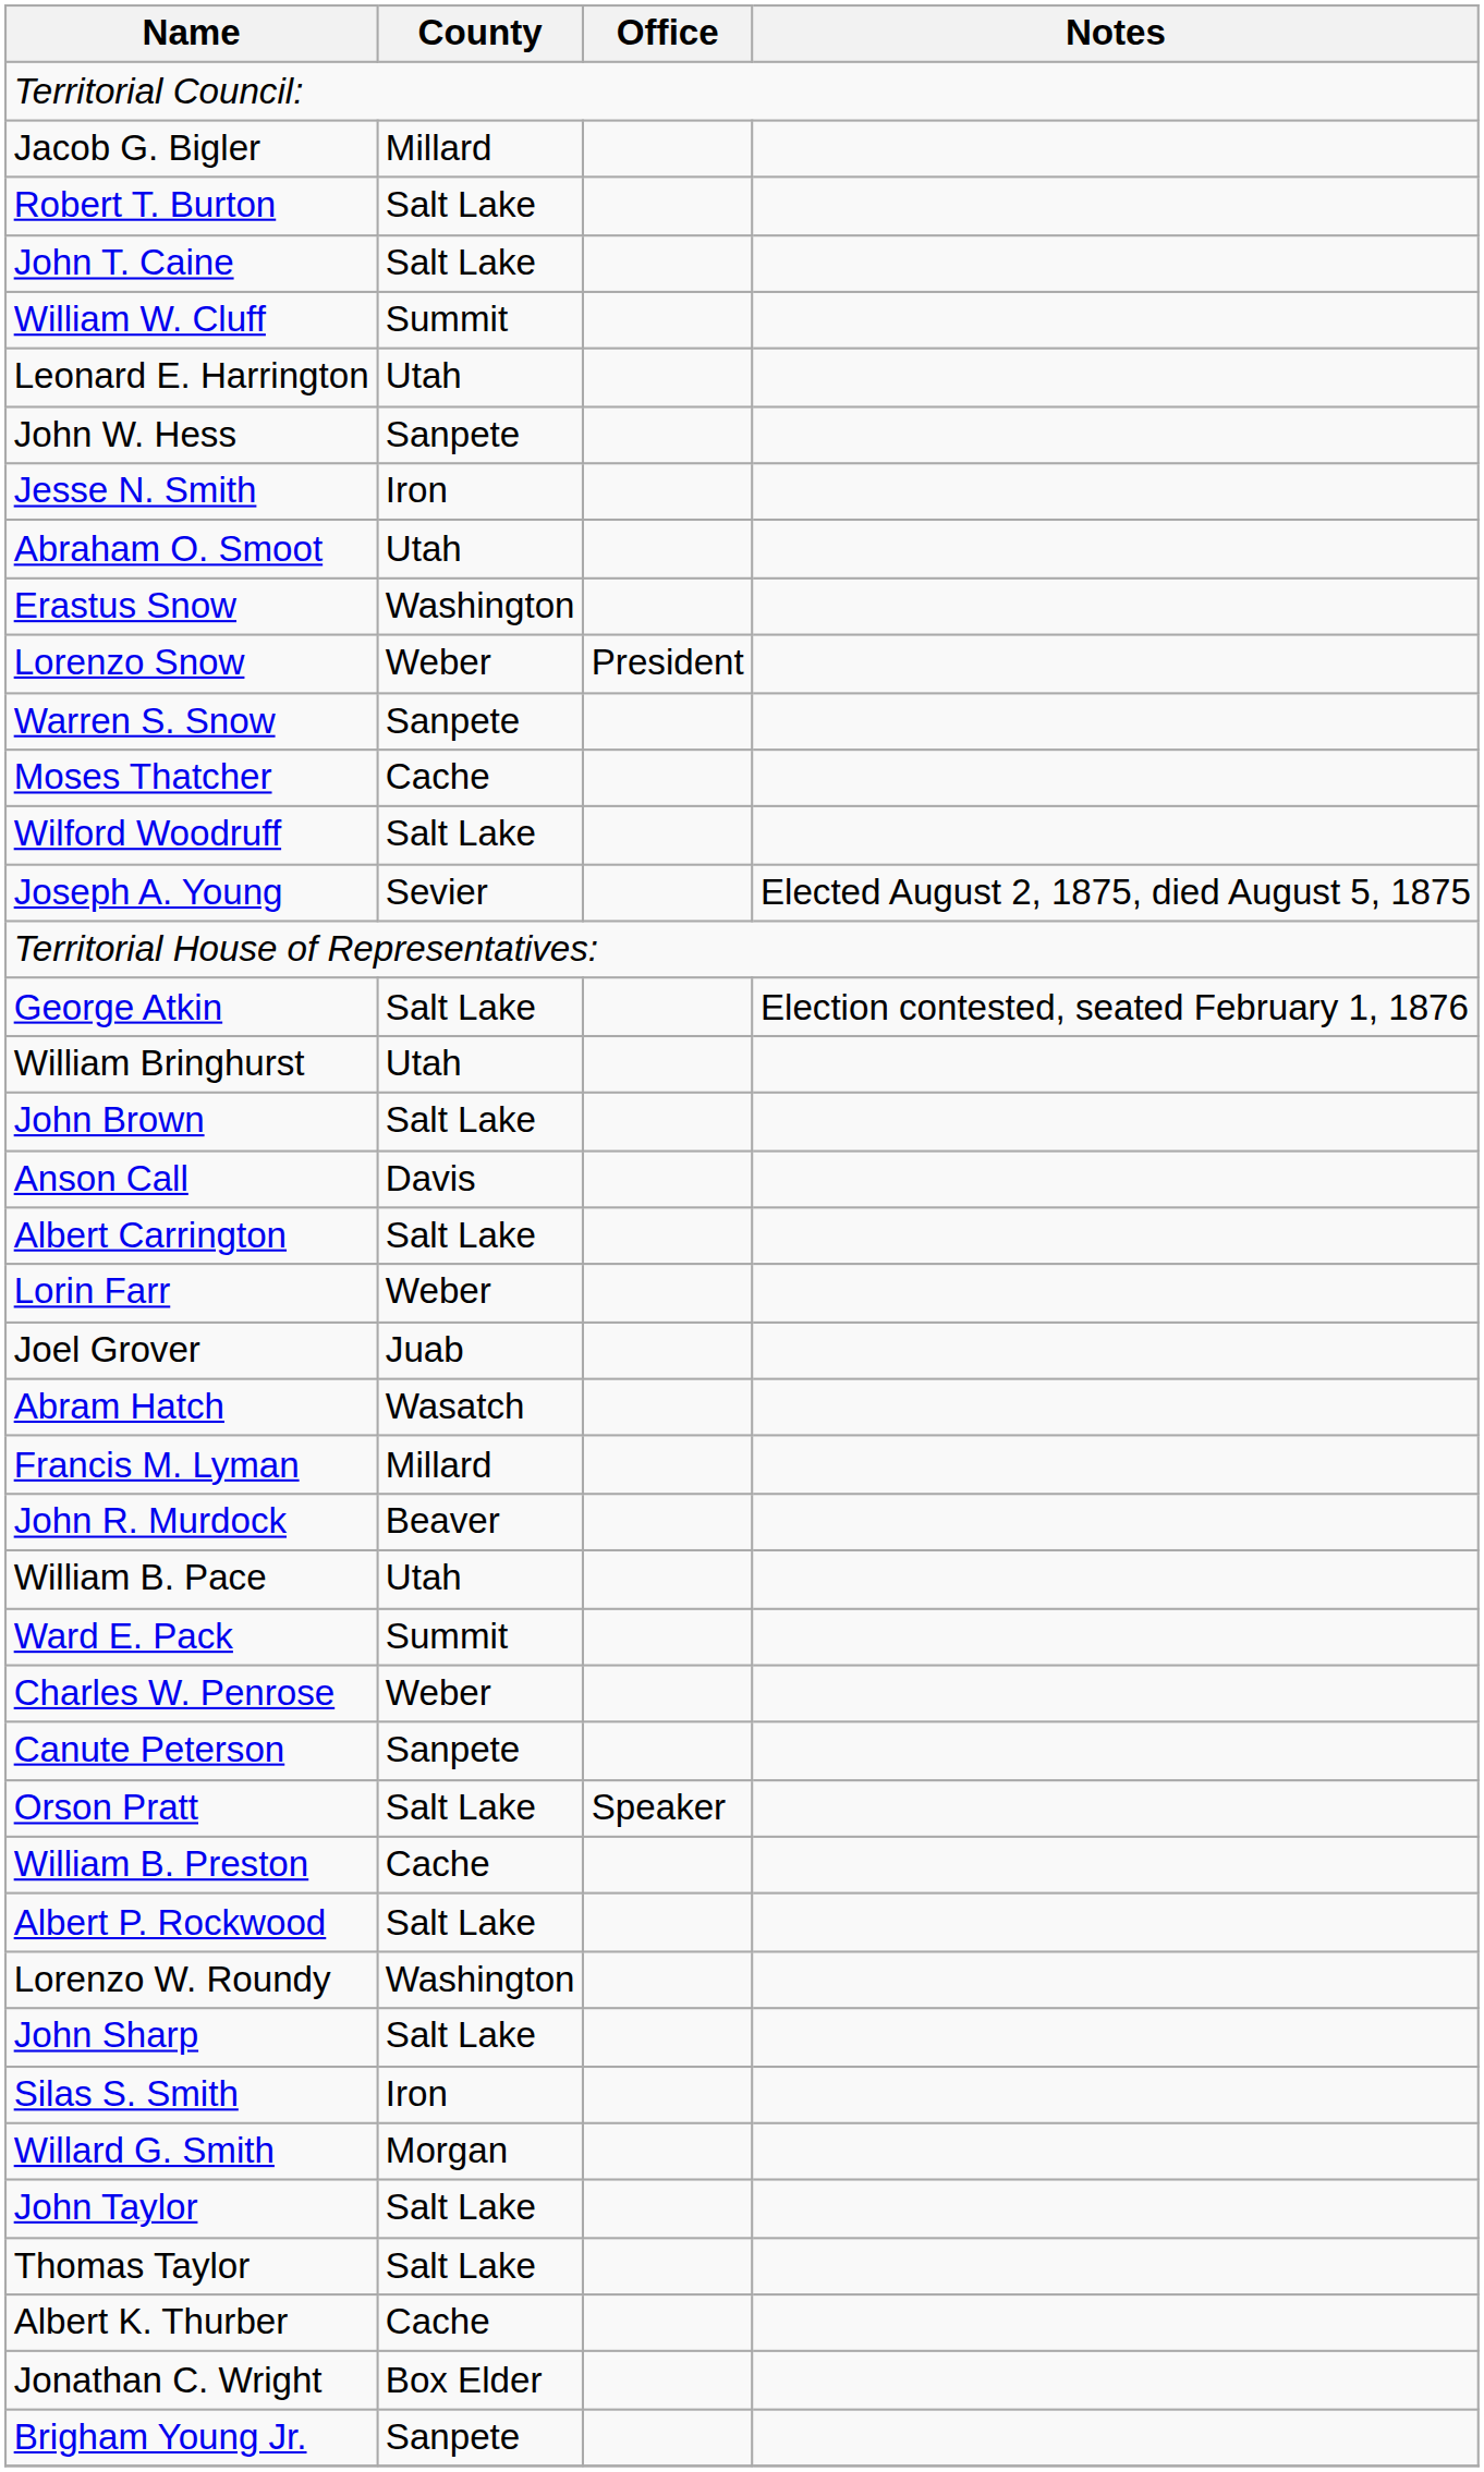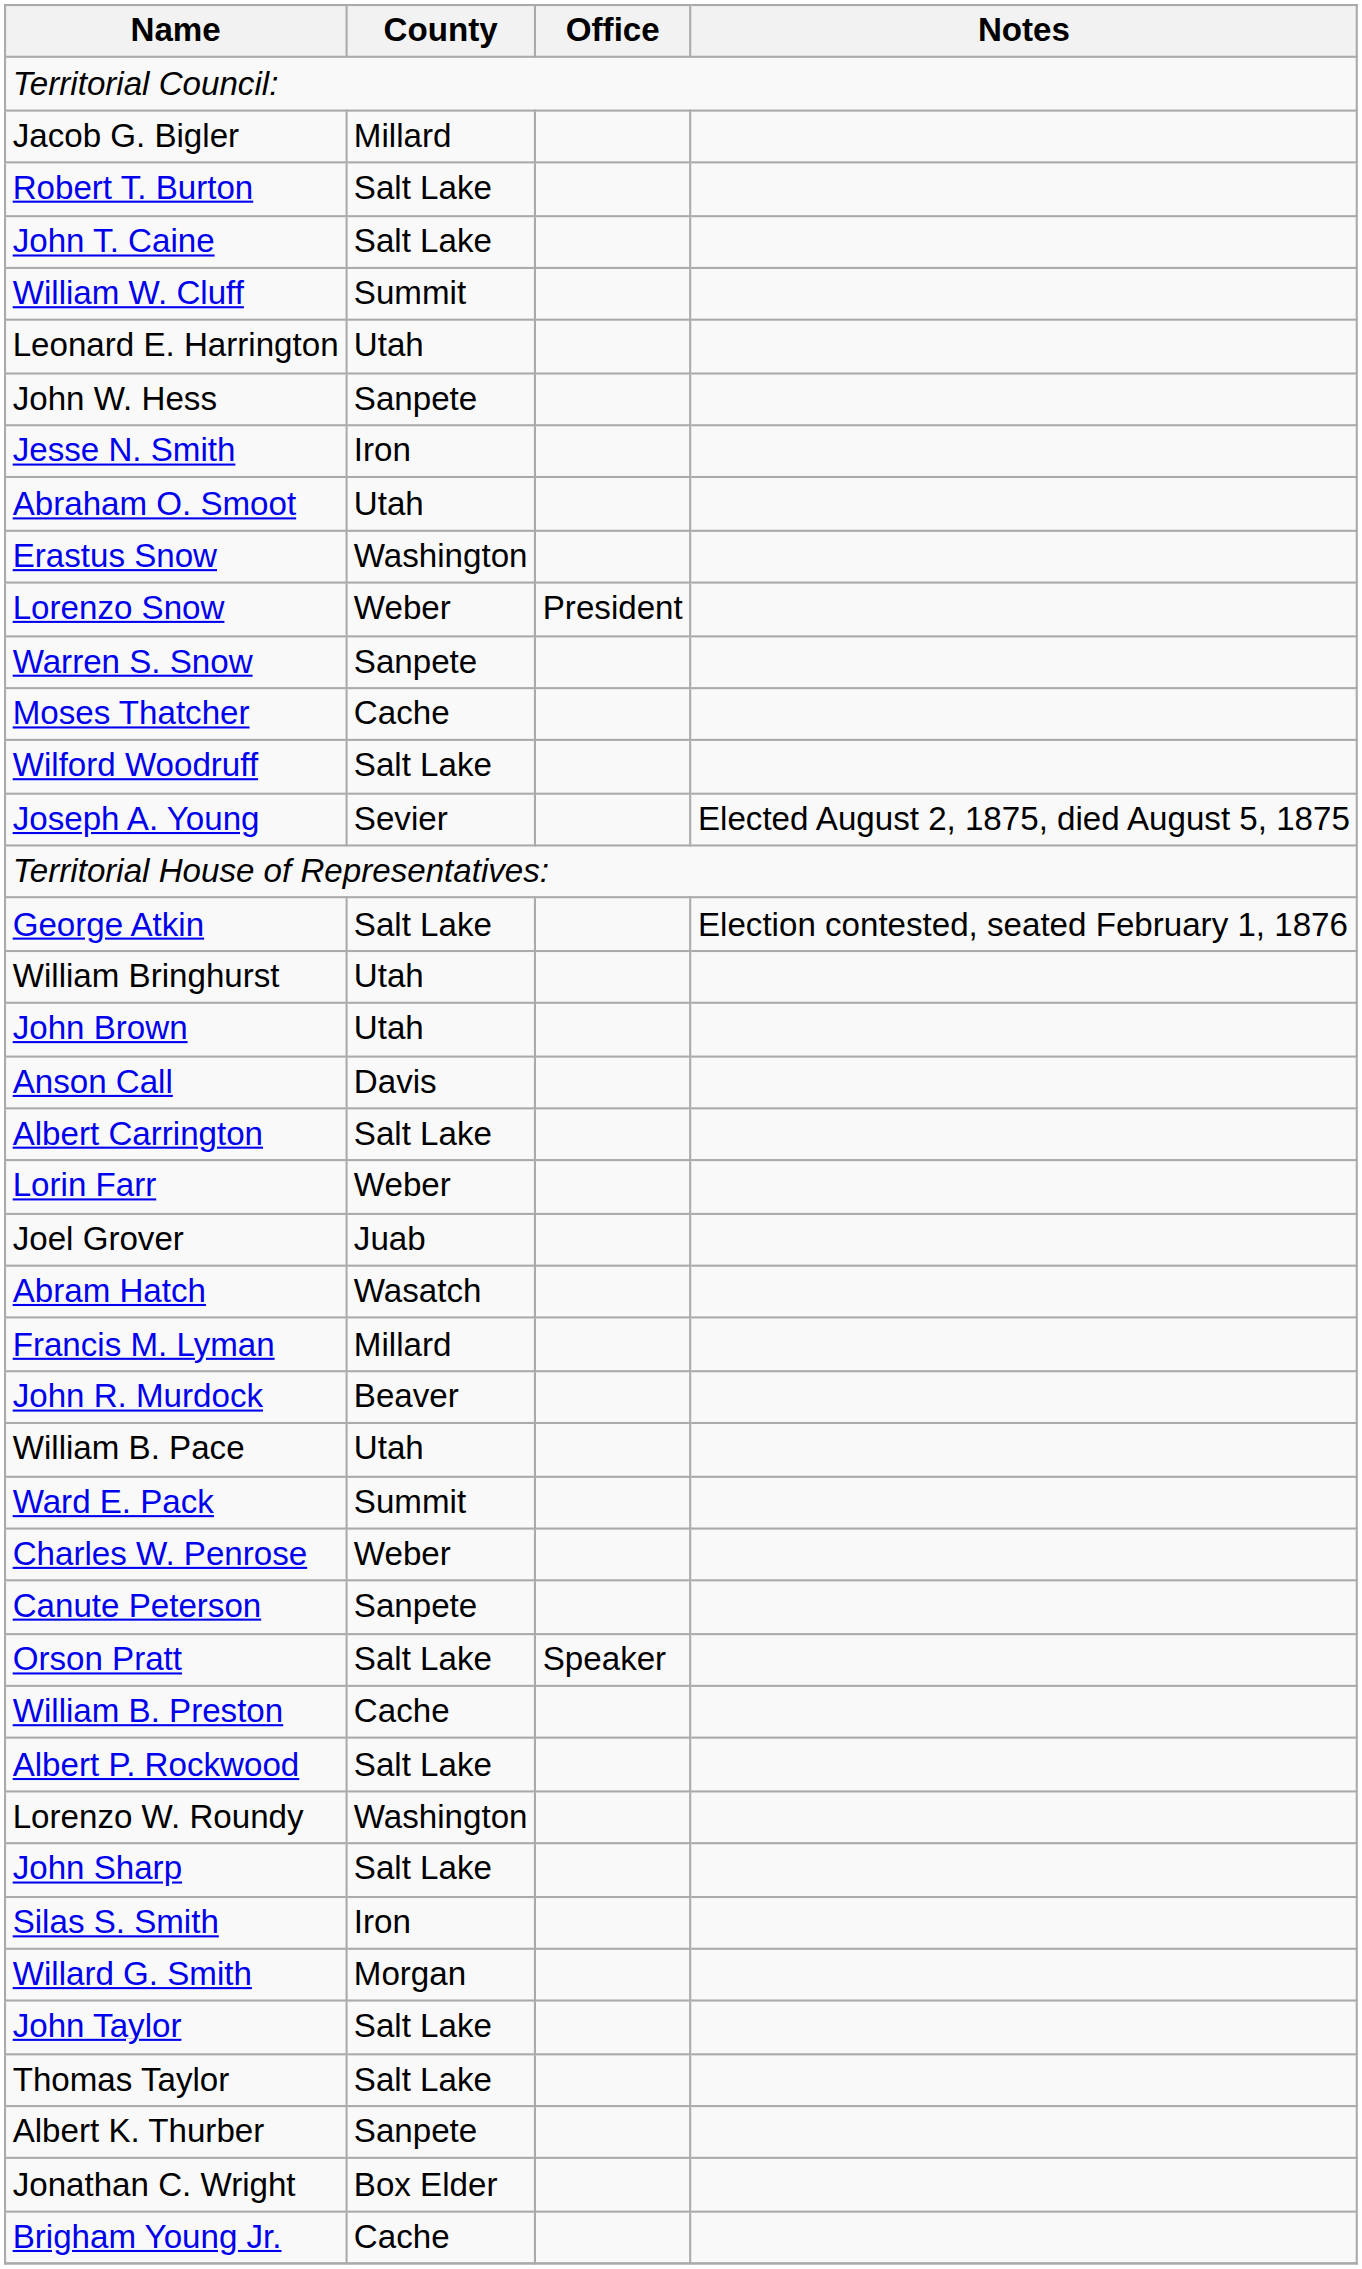 <table class="wikitable">
 <tr>
 <th>Name</th>
 <th>County</th>
 <th>Office</th>
 <th>Notes</th>
 </tr>
 <tr>
 <td colspan=8><em>Territorial Council:</em></td>
 </tr>
 <tr>
 <td>Jacob G. Bigler</td>
 <td>Millard</td>
 <td></td>
 <td></td>
 </tr>
 <tr>
 <td><a href='#'>Robert T. Burton</a></td>
 <td>Salt Lake</td>
 <td></td>
 <td></td>
 </tr>
 <tr>
 <td><a href='#'>John T. Caine</a></td>
 <td>Salt Lake</td>
 <td></td>
 <td></td>
 </tr>
 <tr>
 <td><a href='#'>William W. Cluff</a></td>
 <td>Summit</td>
 <td></td>
 <td></td>
 </tr>
 <tr>
 <td>Leonard E. Harrington</td>
 <td>Utah</td>
 <td></td>
 <td></td>
 </tr>
 <tr>
 <td>John W. Hess</td>
 <td>Sanpete</td>
 <td></td>
 <td></td>
 </tr>
 <tr>
 <td><a href='#'>Jesse N. Smith</a></td>
 <td>Iron</td>
 <td></td>
 <td></td>
 </tr>
 <tr>
 <td><a href='#'>Abraham O. Smoot</a></td>
 <td>Utah</td>
 <td></td>
 <td></td>
 </tr>
 <tr>
 <td><a href='#'>Erastus Snow</a></td>
 <td>Washington</td>
 <td></td>
 <td></td>
 </tr>
 <tr>
 <td><a href='#'>Lorenzo Snow</a></td>
 <td>Weber</td>
 <td>President</td>
 <td></td>
 </tr>
 <tr>
 <td><a href='#'>Warren S. Snow</a></td>
 <td>Sanpete</td>
 <td></td>
 <td></td>
 </tr>
 <tr>
 <td><a href='#'>Moses Thatcher</a></td>
 <td>Cache</td>
 <td></td>
 <td></td>
 </tr>
 <tr>
 <td><a href='#'>Wilford Woodruff</a></td>
 <td>Salt Lake</td>
 <td></td>
 <td></td>
 </tr>
 <tr>
 <td><a href='#'>Joseph A. Young</a></td>
 <td>Sevier</td>
 <td></td>
 <td>Elected August 2, 1875, died August 5, 1875</td>
 </tr>
 <tr>
 <td colspan=8><em>Territorial House of Representatives:</em></td>
 </tr>
 <tr>
 <td><a href='#'>George Atkin</a></td>
 <td>Salt Lake</td>
 <td></td>
 <td>Election contested, seated February 1, 1876</td>
 </tr>
 <tr>
 <td>William Bringhurst</td>
 <td>Utah</td>
 <td></td>
 <td></td>
 </tr>
 <tr>
 <td><a href='#'>John Brown</a></td>
-<td>Salt Lake</td>
+<td>Utah</td>
 <td></td>
 <td></td>
 </tr>
 <tr>
 <td><a href='#'>Anson Call</a></td>
 <td>Davis</td>
 <td></td>
 <td></td>
 </tr>
 <tr>
 <td><a href='#'>Albert Carrington</a></td>
 <td>Salt Lake</td>
 <td></td>
 <td></td>
 </tr>
 <tr>
 <td><a href='#'>Lorin Farr</a></td>
 <td>Weber</td>
 <td></td>
 <td></td>
 </tr>
 <tr>
 <td>Joel Grover</td>
 <td>Juab</td>
 <td></td>
 <td></td>
 </tr>
 <tr>
 <td><a href='#'>Abram Hatch</a></td>
 <td>Wasatch</td>
 <td></td>
 <td></td>
 </tr>
 <tr>
 <td><a href='#'>Francis M. Lyman</a></td>
 <td>Millard</td>
 <td></td>
 <td></td>
 </tr>
 <tr>
 <td><a href='#'>John R. Murdock</a></td>
 <td>Beaver</td>
 <td></td>
 <td></td>
 </tr>
 <tr>
 <td>William B. Pace</td>
 <td>Utah</td>
 <td></td>
 <td></td>
 </tr>
 <tr>
 <td><a href='#'>Ward E. Pack</a></td>
 <td>Summit</td>
 <td></td>
 <td></td>
 </tr>
 <tr>
 <td><a href='#'>Charles W. Penrose</a></td>
 <td>Weber</td>
 <td></td>
 <td></td>
 </tr>
 <tr>
 <td><a href='#'>Canute Peterson</a></td>
 <td>Sanpete</td>
 <td></td>
 <td></td>
 </tr>
 <tr>
 <td><a href='#'>Orson Pratt</a></td>
 <td>Salt Lake</td>
 <td>Speaker</td>
 <td></td>
 </tr>
 <tr>
 <td><a href='#'>William B. Preston</a></td>
 <td>Cache</td>
 <td></td>
 <td></td>
 </tr>
 <tr>
 <td><a href='#'>Albert P. Rockwood</a></td>
 <td>Salt Lake</td>
 <td></td>
 <td></td>
 </tr>
 <tr>
 <td>Lorenzo W. Roundy</td>
 <td>Washington</td>
 <td></td>
 <td></td>
 </tr>
 <tr>
 <td><a href='#'>John Sharp</a></td>
 <td>Salt Lake</td>
 <td></td>
 <td></td>
 </tr>
 <tr>
 <td><a href='#'>Silas S. Smith</a></td>
 <td>Iron</td>
 <td></td>
 <td></td>
 </tr>
 <tr>
 <td><a href='#'>Willard G. Smith</a></td>
 <td>Morgan</td>
 <td></td>
 <td></td>
 </tr>
 <tr>
 <td><a href='#'>John Taylor</a></td>
 <td>Salt Lake</td>
 <td></td>
 <td></td>
 </tr>
 <tr>
 <td>Thomas Taylor</td>
 <td>Salt Lake</td>
 <td></td>
 <td></td>
 </tr>
 <tr>
 <td>Albert K. Thurber</td>
-<td>Cache</td>
+<td>Sanpete</td>
 <td></td>
 <td></td>
 </tr>
 <tr>
 <td>Jonathan C. Wright</td>
 <td>Box Elder</td>
 <td></td>
 <td></td>
 </tr>
 <tr>
 <td><a href='#'>Brigham Young Jr.</a></td>
-<td>Sanpete</td>
+<td>Cache</td>
 <td></td>
 <td></td>
 </tr>
 <tr>
 </tr>
 </table>
